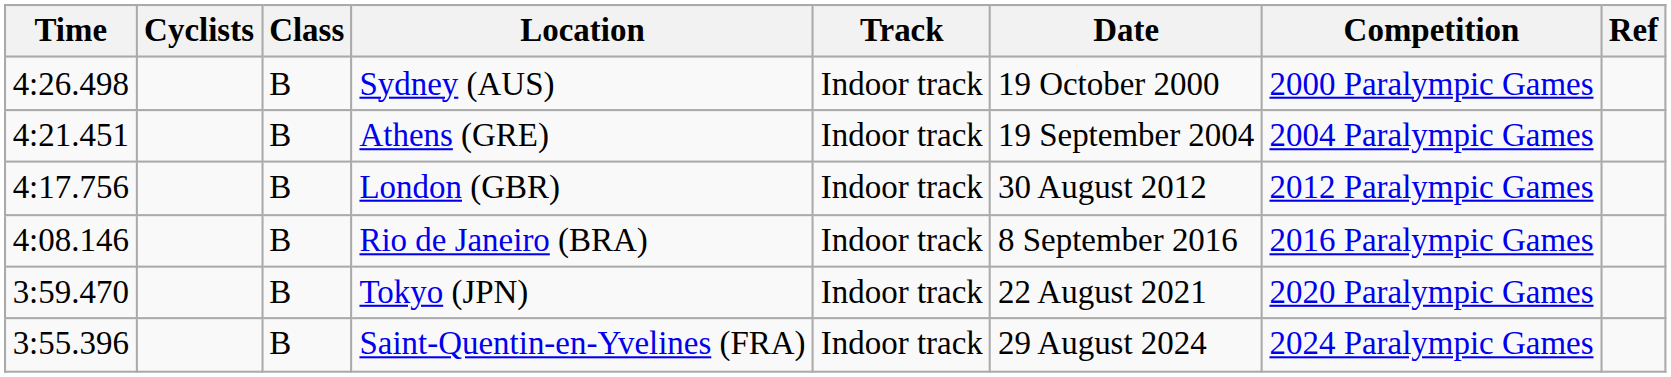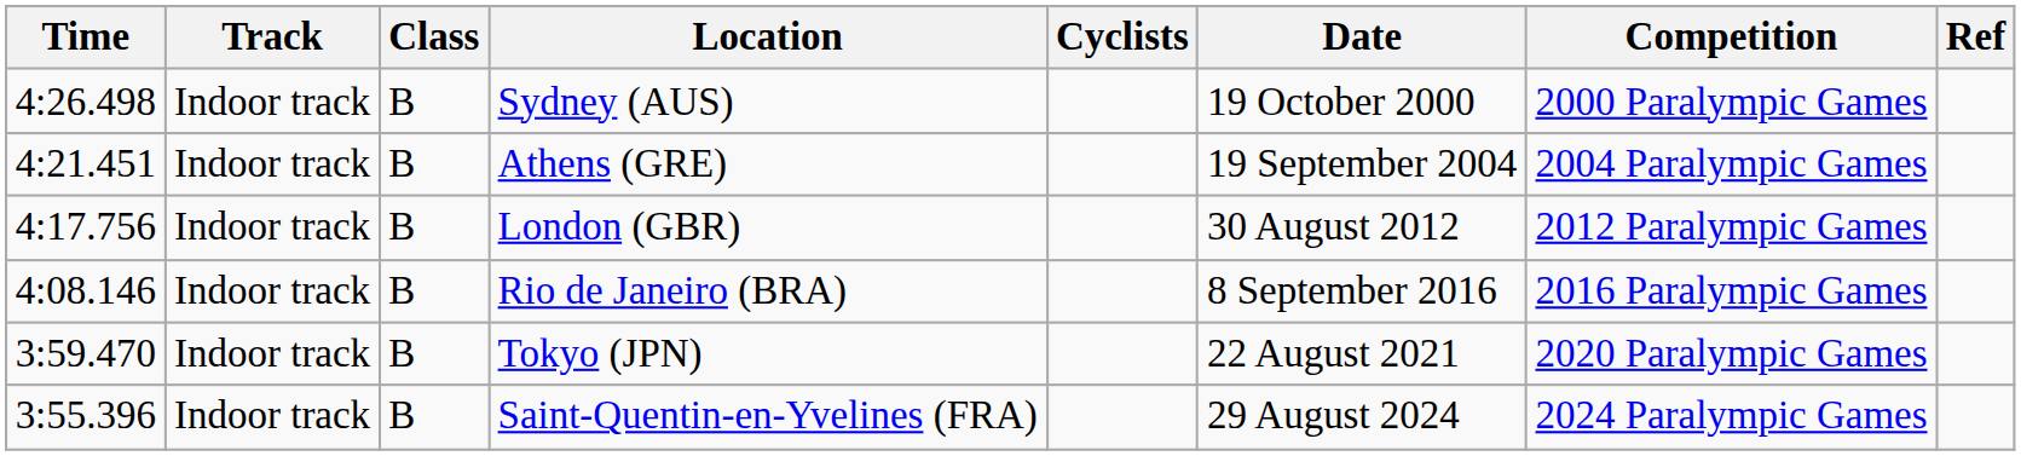 <table class="wikitable">
 <tr align="left">
 <th>Time</th>
-<th>Cyclists</th>
+<th>Track</th>
 <th>Class</th>
 <th>Location</th>
-<th>Track</th>
+<th>Cyclists</th>
 <th>Date</th>
 <th>Competition</th>
 <th>Ref</th>
 </tr>
 <tr>
 <td>4:26.498</td>
-<td><br></td>
+<td>Indoor track</td>
 <td>B</td>
 <td><a href='#'>Sydney</a> (AUS)</td>
-<td>Indoor track</td>
+<td><br></td>
 <td>19 October 2000</td>
 <td><a href='#'>2000 Paralympic Games</a></td>
 <td></td>
 </tr>
 <tr>
 <td>4:21.451</td>
-<td><br></td>
+<td>Indoor track</td>
 <td>B</td>
 <td><a href='#'>Athens</a> (GRE)</td>
-<td>Indoor track</td>
+<td><br></td>
 <td>19 September 2004</td>
 <td><a href='#'>2004 Paralympic Games</a></td>
 <td></td>
 </tr>
 <tr>
 <td>4:17.756</td>
-<td><br></td>
+<td>Indoor track</td>
 <td>B</td>
 <td><a href='#'>London</a> (GBR)</td>
-<td>Indoor track</td>
+<td><br></td>
 <td>30 August 2012</td>
 <td><a href='#'>2012 Paralympic Games</a></td>
 <td></td>
 </tr>
 <tr>
 <td>4:08.146</td>
-<td><br></td>
+<td>Indoor track</td>
 <td>B</td>
 <td><a href='#'>Rio de Janeiro</a> (BRA)</td>
-<td>Indoor track</td>
+<td><br></td>
 <td>8 September 2016</td>
 <td><a href='#'>2016 Paralympic Games</a></td>
 <td></td>
 </tr>
 <tr>
 <td>3:59.470</td>
-<td><br></td>
+<td>Indoor track</td>
 <td>B</td>
 <td><a href='#'>Tokyo</a> (JPN)</td>
-<td>Indoor track</td>
+<td><br></td>
 <td>22 August 2021</td>
 <td><a href='#'>2020 Paralympic Games</a></td>
 <td></td>
 </tr>
 <tr>
 <td>3:55.396</td>
-<td><br></td>
+<td>Indoor track</td>
 <td>B</td>
 <td><a href='#'>Saint-Quentin-en-Yvelines</a> (FRA)</td>
-<td>Indoor track</td>
+<td><br></td>
 <td>29 August 2024</td>
 <td><a href='#'>2024 Paralympic Games</a></td>
 <td></td>
 </tr>
 </table>
